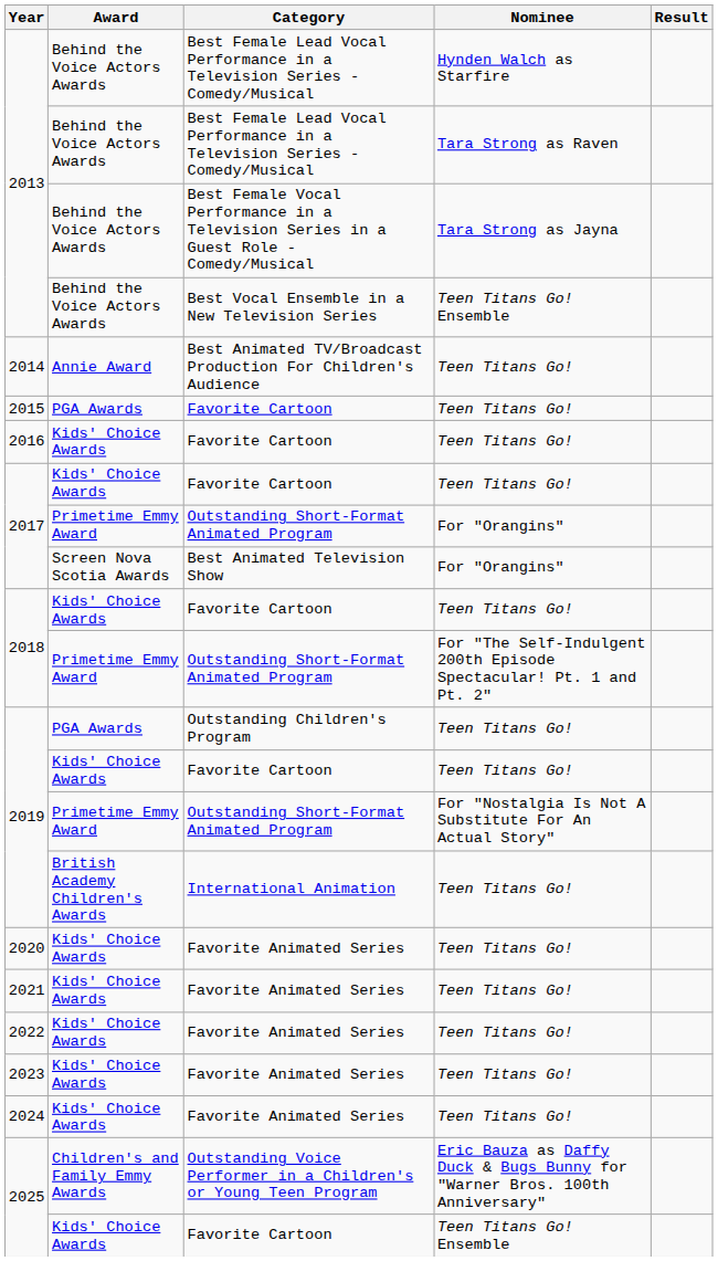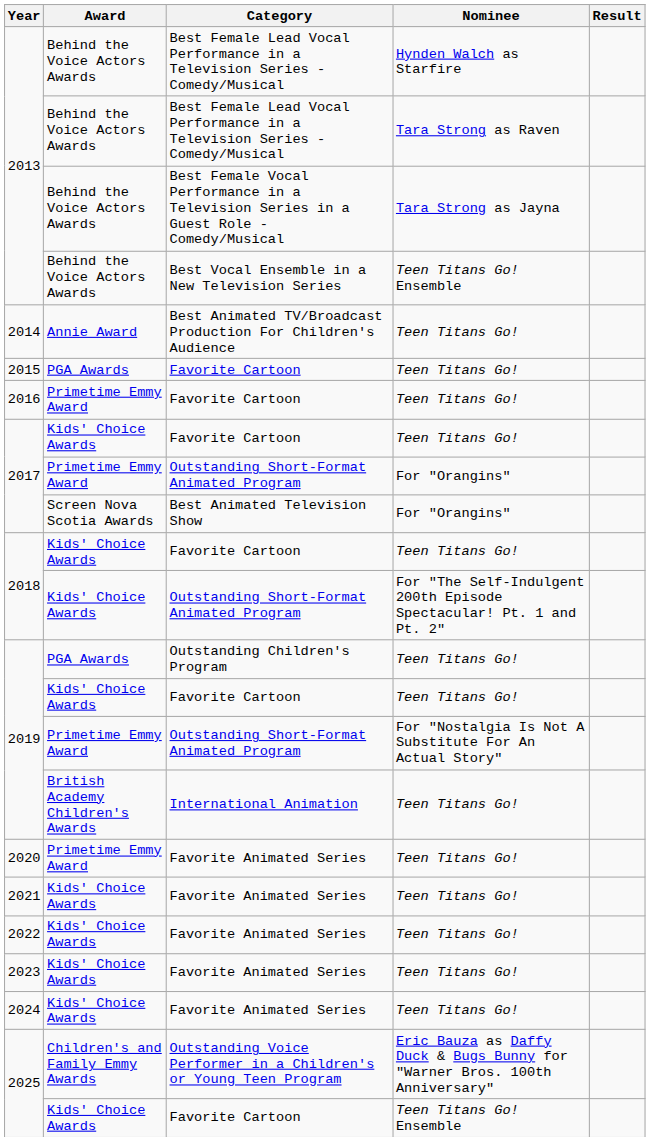 <table class="wikitable sortable">
 <tr>
 <th>Year</th>
 <th>Award</th>
 <th>Category</th>
 <th>Nominee</th>
 <th>Result</th>
 </tr>
 <tr>
 <td rowspan="4">2013</td>
 <td>Behind the Voice Actors Awards</td>
 <td>Best Female Lead Vocal Performance in a Television Series - Comedy/Musical</td>
 <td><a href='#'>Hynden Walch</a> as Starfire</td>
 <td></td>
 </tr>
 <tr>
 <td>Behind the Voice Actors Awards</td>
 <td>Best Female Lead Vocal Performance in a Television Series - Comedy/Musical</td>
 <td><a href='#'>Tara Strong</a> as Raven</td>
 <td></td>
 </tr>
 <tr>
 <td>Behind the Voice Actors Awards</td>
 <td>Best Female Vocal Performance in a Television Series in a Guest Role - Comedy/Musical</td>
 <td><a href='#'>Tara Strong</a> as Jayna</td>
 <td></td>
 </tr>
 <tr>
 <td>Behind the Voice Actors Awards</td>
 <td>Best Vocal Ensemble in a New Television Series</td>
 <td><em>Teen Titans Go!</em> Ensemble</td>
 <td></td>
 </tr>
 <tr>
 <td>2014</td>
 <td><a href='#'>Annie Award</a></td>
 <td>Best Animated TV/Broadcast Production For Children's Audience</td>
 <td><em>Teen Titans Go!</em></td>
 <td></td>
 </tr>
 <tr>
 <td>2015</td>
 <td><a href='#'>PGA Awards</a></td>
 <td><a href='#'>Favorite Cartoon</a></td>
 <td><em>Teen Titans Go!</em></td>
 <td></td>
 </tr>
 <tr>
 <td>2016</td>
-<td><a href='#'>Kids' Choice Awards</a></td>
+<td><a href='#'>Primetime Emmy Award</a></td>
 <td>Favorite Cartoon</td>
 <td><em>Teen Titans Go!</em></td>
 <td></td>
 </tr>
 <tr>
 <td rowspan="3">2017</td>
 <td><a href='#'>Kids' Choice Awards</a></td>
 <td>Favorite Cartoon</td>
 <td><em>Teen Titans Go!</em></td>
 <td></td>
 </tr>
 <tr>
 <td><a href='#'>Primetime Emmy Award</a></td>
 <td><a href='#'>Outstanding Short-Format Animated Program</a></td>
 <td>For "Orangins"</td>
 <td></td>
 </tr>
 <tr>
 <td>Screen Nova Scotia Awards</td>
 <td>Best Animated Television Show</td>
 <td>For "Orangins"</td>
 <td></td>
 </tr>
 <tr>
 <td rowspan="2">2018</td>
 <td><a href='#'>Kids' Choice Awards</a></td>
 <td>Favorite Cartoon</td>
 <td><em>Teen Titans Go!</em></td>
 <td></td>
 </tr>
 <tr>
-<td><a href='#'>Primetime Emmy Award</a></td>
+<td><a href='#'>Kids' Choice Awards</a></td>
 <td><a href='#'>Outstanding Short-Format Animated Program</a></td>
 <td>For "The Self-Indulgent 200th Episode Spectacular! Pt. 1 and Pt. 2"</td>
 <td></td>
 </tr>
 <tr>
 <td rowspan=4>2019</td>
 <td><a href='#'>PGA Awards</a></td>
 <td>Outstanding Children's Program</td>
 <td><em>Teen Titans Go!</em></td>
 <td></td>
 </tr>
 <tr>
 <td><a href='#'>Kids' Choice Awards</a></td>
 <td>Favorite Cartoon</td>
 <td><em>Teen Titans Go!</em></td>
 <td></td>
 </tr>
 <tr>
 <td><a href='#'>Primetime Emmy Award</a></td>
 <td><a href='#'>Outstanding Short-Format Animated Program</a></td>
 <td>For "Nostalgia Is Not A Substitute For An Actual Story"</td>
 <td></td>
 </tr>
 <tr>
 <td><a href='#'>British Academy Children's Awards</a></td>
 <td><a href='#'>International Animation</a></td>
 <td><em>Teen Titans Go!</em></td>
 <td></td>
 </tr>
 <tr>
 <td>2020</td>
-<td><a href='#'>Kids' Choice Awards</a></td>
+<td><a href='#'>Primetime Emmy Award</a></td>
 <td>Favorite Animated Series</td>
 <td><em>Teen Titans Go!</em></td>
 <td></td>
 </tr>
 <tr>
 <td>2021</td>
 <td><a href='#'>Kids' Choice Awards</a></td>
 <td>Favorite Animated Series</td>
 <td><em>Teen Titans Go!</em></td>
 <td></td>
 </tr>
 <tr>
 <td>2022</td>
 <td><a href='#'>Kids' Choice Awards</a></td>
 <td>Favorite Animated Series</td>
 <td><em>Teen Titans Go!</em></td>
 <td></td>
 </tr>
 <tr>
 <td>2023</td>
 <td><a href='#'>Kids' Choice Awards</a></td>
 <td>Favorite Animated Series</td>
 <td><em>Teen Titans Go!</em></td>
 <td></td>
 </tr>
 <tr>
 <td>2024</td>
 <td><a href='#'>Kids' Choice Awards</a></td>
 <td>Favorite Animated Series</td>
 <td><em>Teen Titans Go!</em></td>
 <td></td>
 </tr>
 <tr>
 <td rowspan="2">2025</td>
 <td><a href='#'>Children's and Family Emmy Awards</a></td>
 <td><a href='#'>Outstanding Voice Performer in a Children's or Young Teen Program</a></td>
 <td><a href='#'>Eric Bauza</a> as <a href='#'>Daffy Duck</a> & <a href='#'>Bugs Bunny</a> for "Warner Bros. 100th Anniversary"</td>
 <td></td>
 </tr>
 <tr>
 <td><a href='#'>Kids' Choice Awards</a></td>
 <td>Favorite Cartoon</td>
 <td><em>Teen Titans Go!</em> Ensemble</td>
 <td></td>
 </tr>
 </table>
